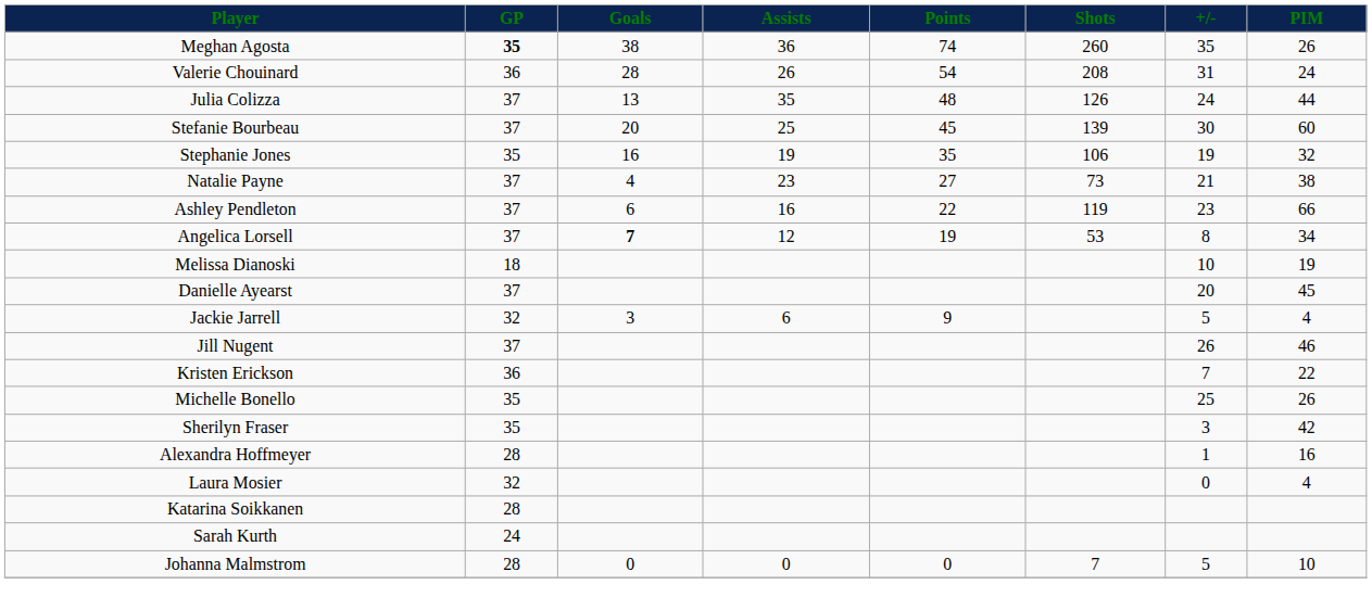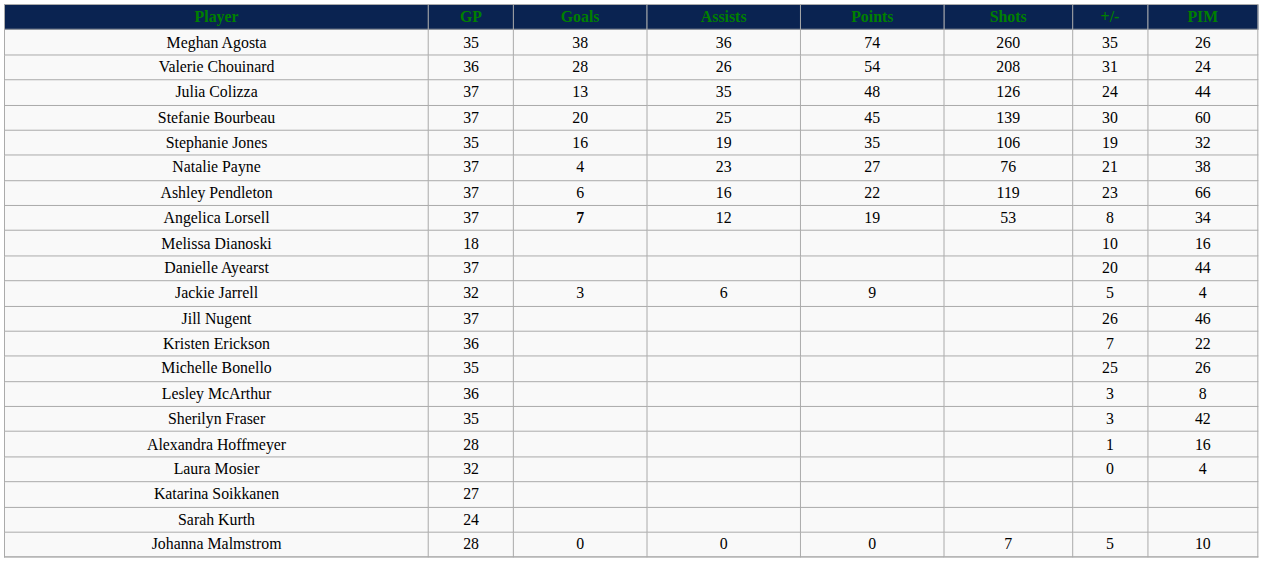 <table class="wikitable" width="80%">
 <tr align="center"  style="background:#0a2351;color:green;">
 <td><strong>Player</strong></td>
 <td><strong>GP</strong></td>
 <td><strong>Goals</strong></td>
 <td><strong>Assists</strong></td>
 <td><strong>Points</strong></td>
 <td><strong>Shots</strong></td>
 <td><strong>+/-</strong></td>
 <td><strong>PIM</strong></td>
 </tr>
 <tr align="center" bgcolor="">
 <td>Meghan Agosta</td>
-<td><strong>35</strong></td>
+<td>35</td>
 <td>38</td>
 <td>36</td>
 <td>74</td>
 <td>260</td>
 <td>35</td>
 <td>26</td>
 </tr>
 <tr align="center" bgcolor="">
 <td>Valerie Chouinard</td>
 <td>36</td>
 <td>28</td>
 <td>26</td>
 <td>54</td>
 <td>208</td>
 <td>31</td>
 <td>24</td>
 </tr>
 <tr align="center" bgcolor="">
 <td>Julia Colizza</td>
 <td>37</td>
 <td>13</td>
 <td>35</td>
 <td>48</td>
 <td>126</td>
 <td>24</td>
 <td>44</td>
 </tr>
 <tr align="center" bgcolor="">
 <td>Stefanie Bourbeau</td>
 <td>37</td>
 <td>20</td>
 <td>25</td>
 <td>45</td>
 <td>139</td>
 <td>30</td>
 <td>60</td>
 </tr>
 <tr align="center" bgcolor="">
 <td>Stephanie Jones</td>
 <td>35</td>
 <td>16</td>
 <td>19</td>
 <td>35</td>
 <td>106</td>
 <td>19</td>
 <td>32</td>
 </tr>
 <tr align="center" bgcolor="">
 <td>Natalie Payne</td>
 <td>37</td>
 <td>4</td>
 <td>23</td>
 <td>27</td>
-<td>73</td>
+<td>76</td>
 <td>21</td>
 <td>38</td>
 </tr>
 <tr align="center" bgcolor="">
 <td>Ashley Pendleton</td>
 <td>37</td>
 <td>6</td>
 <td>16</td>
 <td>22</td>
 <td>119</td>
 <td>23</td>
 <td>66</td>
 </tr>
 <tr align="center" bgcolor="">
 <td>Angelica Lorsell</td>
 <td>37</td>
 <td><strong>7</strong></td>
 <td>12</td>
 <td>19</td>
 <td>53</td>
 <td>8</td>
 <td>34</td>
 </tr>
 <tr align="center" bgcolor="">
 <td>Melissa Dianoski</td>
 <td>18</td>
 <td></td>
 <td></td>
 <td></td>
 <td></td>
 <td>10</td>
-<td>19</td>
+<td>16</td>
 </tr>
 <tr align="center" bgcolor="">
 <td>Danielle Ayearst</td>
 <td>37</td>
 <td></td>
 <td></td>
 <td></td>
 <td></td>
 <td>20</td>
-<td>45</td>
+<td>44</td>
 </tr>
 <tr align="center" bgcolor="">
 <td>Jackie Jarrell</td>
 <td>32</td>
 <td>3</td>
 <td>6</td>
 <td>9</td>
 <td></td>
 <td>5</td>
 <td>4</td>
 </tr>
 <tr align="center" bgcolor="">
 <td>Jill Nugent</td>
 <td>37</td>
 <td></td>
 <td></td>
 <td></td>
 <td></td>
 <td>26</td>
 <td>46</td>
 </tr>
 <tr align="center" bgcolor="">
 <td>Kristen Erickson</td>
 <td>36</td>
 <td></td>
 <td></td>
 <td></td>
 <td></td>
 <td>7</td>
 <td>22</td>
 </tr>
 <tr align="center" bgcolor="">
 <td>Michelle Bonello</td>
 <td>35</td>
 <td></td>
 <td></td>
 <td></td>
 <td></td>
 <td>25</td>
 <td>26</td>
 </tr>
 <tr align="center" bgcolor="">
+<td>Lesley McArthur</td>
+<td>36</td>
+<td></td>
+<td></td>
+<td></td>
+<td></td>
+<td>3</td>
+<td>8</td>
+</tr>
+<tr align="center" bgcolor="">
 <td>Sherilyn Fraser</td>
 <td>35</td>
 <td></td>
 <td></td>
 <td></td>
 <td></td>
 <td>3</td>
 <td>42</td>
 </tr>
 <tr align="center" bgcolor="">
 <td>Alexandra Hoffmeyer</td>
 <td>28</td>
 <td></td>
 <td></td>
 <td></td>
 <td></td>
 <td>1</td>
 <td>16</td>
 </tr>
 <tr align="center" bgcolor="">
 <td>Laura Mosier</td>
 <td>32</td>
 <td></td>
 <td></td>
 <td></td>
 <td></td>
 <td>0</td>
 <td>4</td>
 </tr>
 <tr align="center" bgcolor="">
 <td>Katarina Soikkanen</td>
-<td>28</td>
+<td>27</td>
 <td></td>
 <td></td>
 <td></td>
 <td></td>
 <td></td>
 <td></td>
 </tr>
 <tr align="center" bgcolor="">
 <td>Sarah Kurth</td>
 <td>24</td>
 <td></td>
 <td></td>
 <td></td>
 <td></td>
 <td></td>
 <td></td>
 </tr>
 <tr align="center" bgcolor="">
 <td>Johanna Malmstrom</td>
 <td>28</td>
 <td>0</td>
 <td>0</td>
 <td>0</td>
 <td>7</td>
 <td>5</td>
 <td>10</td>
 </tr>
 <tr align="center" bgcolor="">
 </tr>
 </table>
